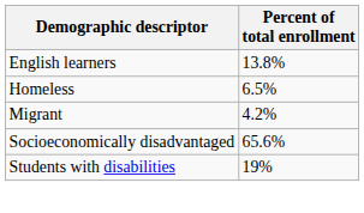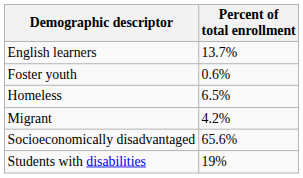 <table class="wikitable" style="text-align:left">
 <tr>
 <th>Demographic descriptor</th>
 <th>Percent of<br>total enrollment</th>
 </tr>
 <tr>
 <td>English learners</td>
-<td>13.8%</td>
+<td>13.7%</td>
+</tr>
+<tr>
+<td>Foster youth</td>
+<td>0.6%</td>
 </tr>
 <tr>
 <td>Homeless</td>
 <td>6.5%</td>
 </tr>
 <tr>
 <td>Migrant</td>
 <td>4.2%</td>
 </tr>
 <tr>
 <td>Socioeconomically disadvantaged</td>
 <td>65.6%</td>
 </tr>
 <tr>
 <td>Students with <a href='#'>disabilities</a></td>
 <td>19%</td>
 </tr>
 </table>
